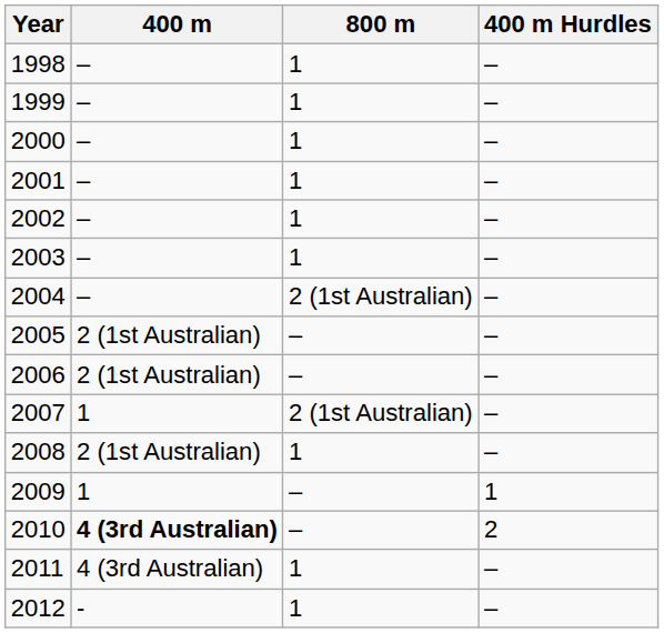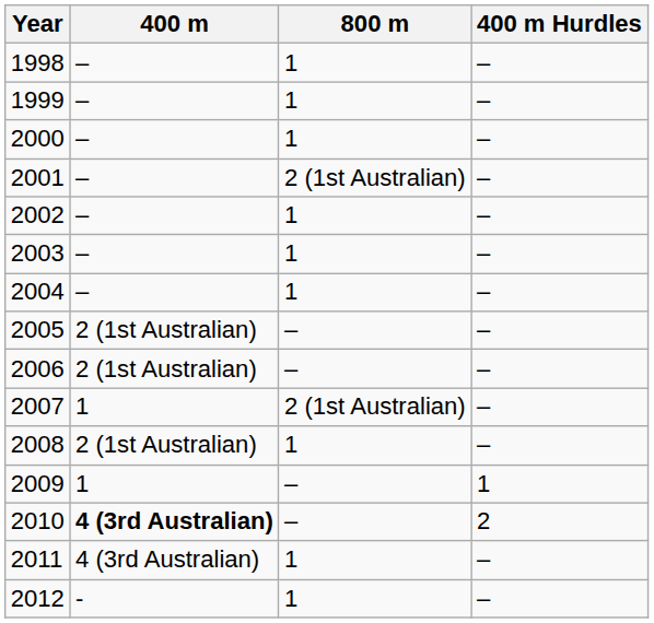 <table class="wikitable">
 <tr>
 <th>Year</th>
 <th>400 m</th>
 <th>800 m</th>
 <th>400 m Hurdles</th>
 </tr>
 <tr>
 <td>1998</td>
 <td>–</td>
 <td>1</td>
 <td>–</td>
 </tr>
 <tr>
 <td>1999</td>
 <td>–</td>
 <td>1</td>
 <td>–</td>
 </tr>
 <tr>
 <td>2000</td>
 <td>–</td>
 <td>1</td>
 <td>–</td>
 </tr>
 <tr>
 <td>2001</td>
 <td>–</td>
-<td>1</td>
+<td>2 (1st Australian)</td>
 <td>–</td>
 </tr>
 <tr>
 <td>2002</td>
 <td>–</td>
 <td>1</td>
 <td>–</td>
 </tr>
 <tr>
 <td>2003</td>
 <td>–</td>
 <td>1</td>
 <td>–</td>
 </tr>
 <tr>
 <td>2004</td>
 <td>–</td>
-<td>2 (1st Australian)</td>
+<td>1</td>
 <td>–</td>
 </tr>
 <tr>
 <td>2005</td>
 <td>2 (1st Australian)</td>
 <td>–</td>
 <td>–</td>
 </tr>
 <tr>
 <td>2006</td>
 <td>2 (1st Australian)</td>
 <td>–</td>
 <td>–</td>
 </tr>
 <tr>
 <td>2007</td>
 <td>1</td>
 <td>2 (1st Australian)</td>
 <td>–</td>
 </tr>
 <tr>
 <td>2008</td>
 <td>2 (1st Australian)</td>
 <td>1</td>
 <td>–</td>
 </tr>
 <tr>
 <td>2009</td>
 <td>1</td>
 <td>–</td>
 <td>1</td>
 </tr>
 <tr>
 <td>2010</td>
 <td><strong>4 (3rd Australian)</strong></td>
 <td>–</td>
 <td>2</td>
 </tr>
 <tr>
 <td>2011</td>
 <td>4 (3rd Australian)</td>
 <td>1</td>
 <td>–</td>
 </tr>
 <tr>
 <td>2012</td>
 <td>-</td>
 <td>1</td>
 <td>–</td>
 </tr>
 </table>
